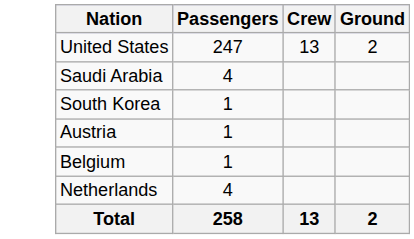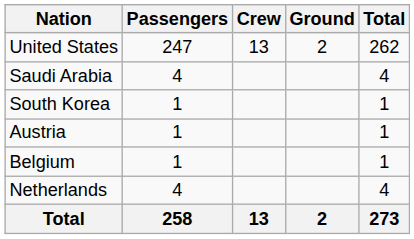 <table class="sortable wikitable" style="font-size:85%; margin:0 0 0.5em 1em; float:right;">
 <tr style="background:#ccccff;">
 <th>Nation</th>
 <th colspan="1">Passengers</th>
 <th colspan="1">Crew</th>
 <th>Ground</th>
+<th colspan="1">Total</th>
 </tr>
 <tr valign="top">
 <td> United States</td>
 <td style="text-align:center;">247</td>
 <td style="text-align:center;">13</td>
 <td style="text-align:center;">2</td>
+<td style="text-align:center;">262</td>
 </tr>
 <tr valign="top">
 <td> Saudi Arabia</td>
 <td style="text-align:center;">4</td>
 <td></td>
 <td></td>
+<td style="text-align:center;">4</td>
 </tr>
 <tr valign="top">
 <td> South Korea</td>
 <td style="text-align:center;">1</td>
 <td></td>
 <td></td>
+<td style="text-align:center;">1</td>
 </tr>
 <tr valign="top">
 <td> Austria</td>
 <td style="text-align:center;">1</td>
 <td></td>
 <td></td>
+<td style="text-align:center;">1</td>
 </tr>
 <tr valign="top">
 <td> Belgium</td>
 <td style="text-align:center;">1</td>
 <td></td>
 <td></td>
+<td style="text-align:center;">1</td>
 </tr>
 <tr valign="top">
 <td> Netherlands</td>
 <td style="text-align:center;">4</td>
 <td></td>
 <td></td>
+<td style="text-align:center;">4</td>
 </tr>
 <tr valign="top">
 <th><strong>Total</strong></th>
 <th style="text-align:center;"><strong>258</strong></th>
 <th style="text-align:center;"><strong>13</strong></th>
 <th style="text-align:center;"><strong>2</strong></th>
+<th style="text-align:center;"><strong>273</strong></th>
 </tr>
 </table>
